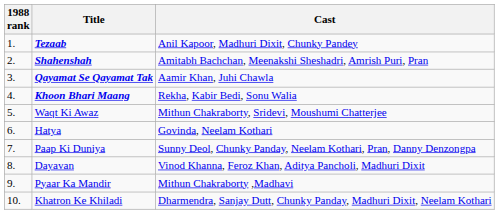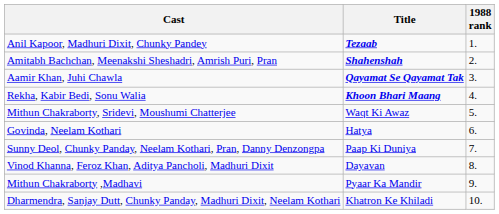 <table class="wikitable">
 <tr>
+<th>Cast</th>
+<th>Title</th>
 <th>1988<br>rank</th>
-<th>Title</th>
-<th>Cast</th>
 </tr>
 <tr>
+<td><a href='#'>Anil Kapoor</a>, <a href='#'>Madhuri Dixit</a>, <a href='#'>Chunky Pandey</a></td>
+<td><strong><em><a href='#'>Tezaab</a></em></strong></td>
 <td>1.</td>
-<td><strong><em><a href='#'>Tezaab</a></em></strong></td>
-<td><a href='#'>Anil Kapoor</a>, <a href='#'>Madhuri Dixit</a>, <a href='#'>Chunky Pandey</a></td>
 </tr>
 <tr>
+<td><a href='#'>Amitabh Bachchan</a>, <a href='#'>Meenakshi Sheshadri</a>, <a href='#'>Amrish Puri</a>, <a href='#'>Pran</a></td>
+<td><strong><em><a href='#'>Shahenshah</a></em></strong></td>
 <td>2.</td>
-<td><strong><em><a href='#'>Shahenshah</a></em></strong></td>
-<td><a href='#'>Amitabh Bachchan</a>, <a href='#'>Meenakshi Sheshadri</a>, <a href='#'>Amrish Puri</a>, <a href='#'>Pran</a></td>
 </tr>
 <tr>
+<td><a href='#'>Aamir Khan</a>, <a href='#'>Juhi Chawla</a></td>
+<td><strong><em><a href='#'>Qayamat Se Qayamat Tak</a></em></strong></td>
 <td>3.</td>
-<td><strong><em><a href='#'>Qayamat Se Qayamat Tak</a></em></strong></td>
-<td><a href='#'>Aamir Khan</a>, <a href='#'>Juhi Chawla</a></td>
 </tr>
 <tr>
+<td><a href='#'>Rekha</a>, <a href='#'>Kabir Bedi</a>, <a href='#'>Sonu Walia</a></td>
+<td><strong><em><a href='#'>Khoon Bhari Maang</a></em></strong></td>
 <td>4.</td>
-<td><strong><em><a href='#'>Khoon Bhari Maang</a></em></strong></td>
-<td><a href='#'>Rekha</a>, <a href='#'>Kabir Bedi</a>, <a href='#'>Sonu Walia</a></td>
 </tr>
 <tr>
+<td><a href='#'>Mithun Chakraborty</a>, <a href='#'>Sridevi</a>, <a href='#'>Moushumi Chatterjee</a></td>
+<td><a href='#'>Waqt Ki Awaz</a></td>
 <td>5.</td>
-<td><a href='#'>Waqt Ki Awaz</a></td>
-<td><a href='#'>Mithun Chakraborty</a>, <a href='#'>Sridevi</a>, <a href='#'>Moushumi Chatterjee</a></td>
 </tr>
 <tr>
+<td><a href='#'>Govinda</a>, <a href='#'>Neelam Kothari</a></td>
+<td><a href='#'>Hatya</a></td>
 <td>6.</td>
-<td><a href='#'>Hatya</a></td>
-<td><a href='#'>Govinda</a>, <a href='#'>Neelam Kothari</a></td>
 </tr>
 <tr>
+<td><a href='#'>Sunny Deol</a>, <a href='#'>Chunky Panday</a>, <a href='#'>Neelam Kothari</a>, <a href='#'>Pran</a>, <a href='#'>Danny Denzongpa</a></td>
+<td><a href='#'>Paap Ki Duniya</a></td>
 <td>7.</td>
-<td><a href='#'>Paap Ki Duniya</a></td>
-<td><a href='#'>Sunny Deol</a>, <a href='#'>Chunky Panday</a>, <a href='#'>Neelam Kothari</a>, <a href='#'>Pran</a>, <a href='#'>Danny Denzongpa</a></td>
 </tr>
 <tr>
+<td><a href='#'>Vinod Khanna</a>, <a href='#'>Feroz Khan</a>, <a href='#'>Aditya Pancholi</a>, <a href='#'>Madhuri Dixit</a></td>
+<td><a href='#'>Dayavan</a></td>
 <td>8.</td>
-<td><a href='#'>Dayavan</a></td>
-<td><a href='#'>Vinod Khanna</a>, <a href='#'>Feroz Khan</a>, <a href='#'>Aditya Pancholi</a>, <a href='#'>Madhuri Dixit</a></td>
 </tr>
 <tr>
+<td><a href='#'>Mithun Chakraborty</a> ,<a href='#'>Madhavi</a></td>
+<td><a href='#'>Pyaar Ka Mandir</a></td>
 <td>9.</td>
-<td><a href='#'>Pyaar Ka Mandir</a></td>
-<td><a href='#'>Mithun Chakraborty</a> ,<a href='#'>Madhavi</a></td>
 </tr>
 <tr>
+<td><a href='#'>Dharmendra</a>, <a href='#'>Sanjay Dutt</a>, <a href='#'>Chunky Panday</a>, <a href='#'>Madhuri Dixit</a>, <a href='#'>Neelam Kothari</a></td>
+<td><a href='#'>Khatron Ke Khiladi</a></td>
 <td>10.</td>
-<td><a href='#'>Khatron Ke Khiladi</a></td>
-<td><a href='#'>Dharmendra</a>, <a href='#'>Sanjay Dutt</a>, <a href='#'>Chunky Panday</a>, <a href='#'>Madhuri Dixit</a>, <a href='#'>Neelam Kothari</a></td>
 </tr>
 </table>
